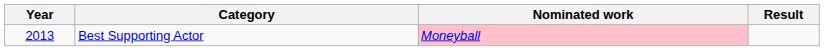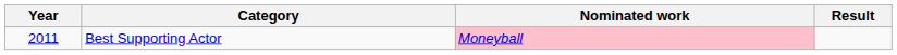 <table class=wikitable>
 <tr>
 <th scope="col" style="width:5em;">Year</th>
 <th scope="col" style="width:26em;">Category</th>
 <th scope="col" style="width:25em;">Nominated work</th>
 <th scope="col" style="width:5em;">Result</th>
 </tr>
 <tr>
-<td style="text-align:center;"><a href='#'>2013</a></td>
+<td style="text-align:center;"><a href='#'>2011</a></td>
 <td><a href='#'>Best Supporting Actor</a></td>
 <td style="background: pink;"><em><a href='#'>Moneyball</a></em></td>
 <td></td>
 </tr>
 </table>
